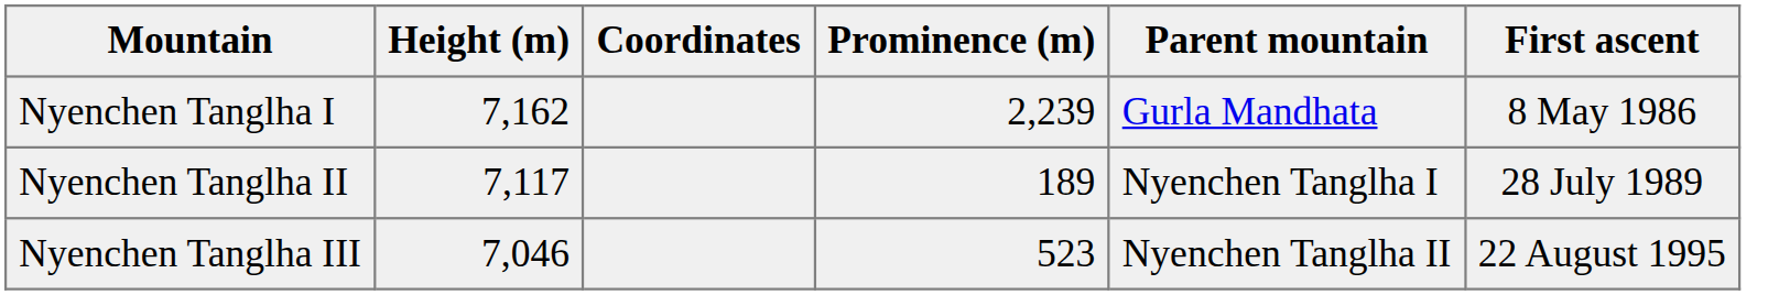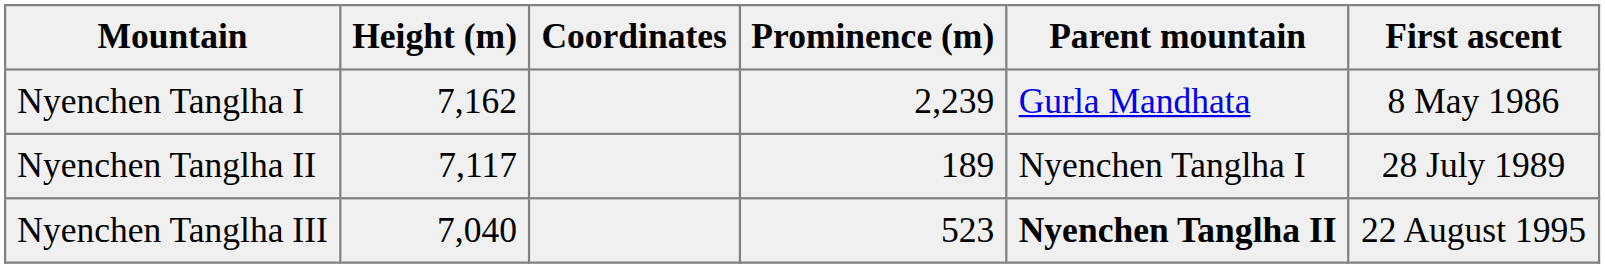 <table border=1 cellspacing=0 cellpadding=5 style="border-collapse: collapse; background:#f0f0f0;">
 <tr>
 <th>Mountain</th>
 <th>Height (m)</th>
 <th>Coordinates</th>
 <th>Prominence (m)</th>
 <th>Parent mountain</th>
 <th>First ascent</th>
 </tr>
 <tr>
 <td>Nyenchen Tanglha I</td>
 <td align=right>7,162</td>
 <td></td>
 <td align=right>2,239</td>
 <td><a href='#'>Gurla Mandhata</a></td>
 <td align=middle>8 May 1986</td>
 </tr>
 <tr>
 <td>Nyenchen Tanglha II</td>
 <td align=right>7,117</td>
 <td></td>
 <td align=right>189</td>
 <td>Nyenchen Tanglha I</td>
 <td align=middle>28 July 1989</td>
 </tr>
 <tr>
 <td>Nyenchen Tanglha III</td>
-<td align=right>7,046</td>
+<td align=right>7,040</td>
 <td></td>
 <td align=right>523</td>
-<td>Nyenchen Tanglha II</td>
+<td><strong>Nyenchen Tanglha II</strong></td>
 <td align=middle>22 August 1995</td>
 </tr>
 </table>
